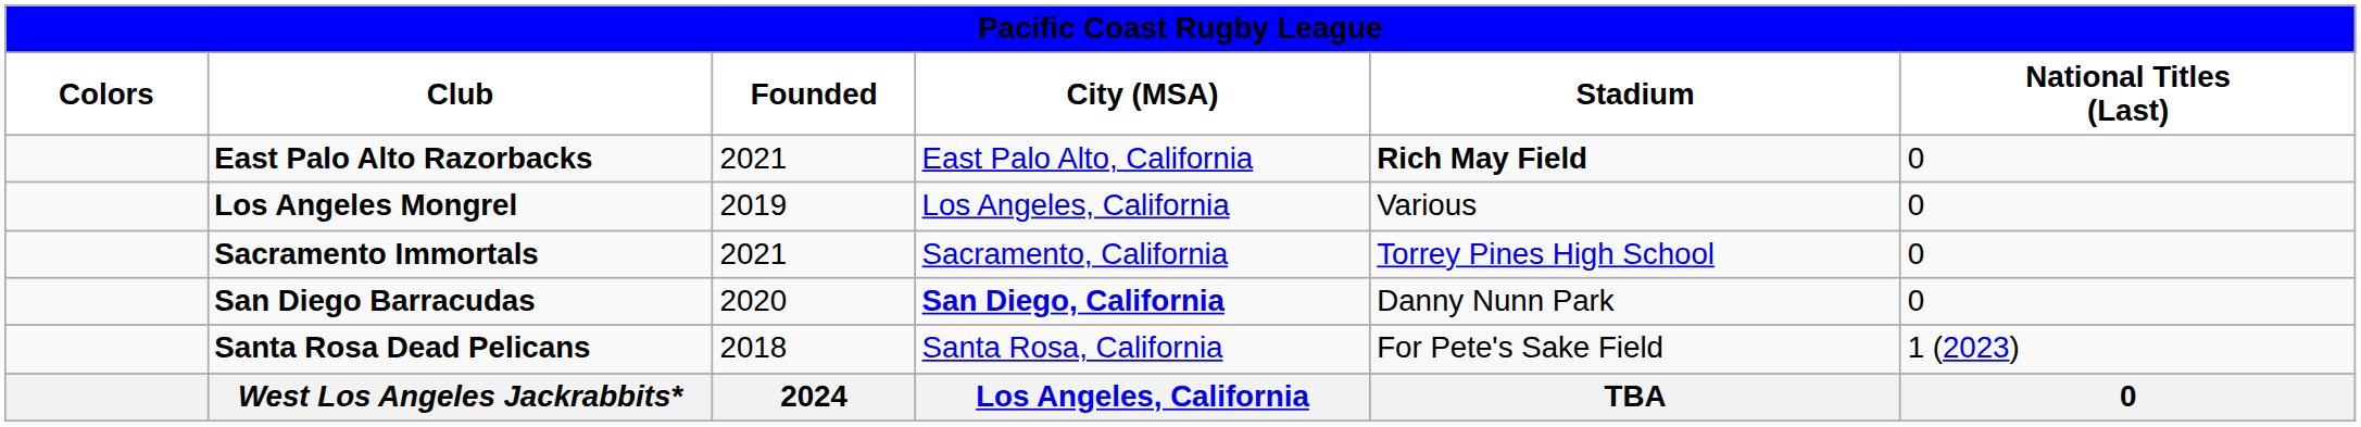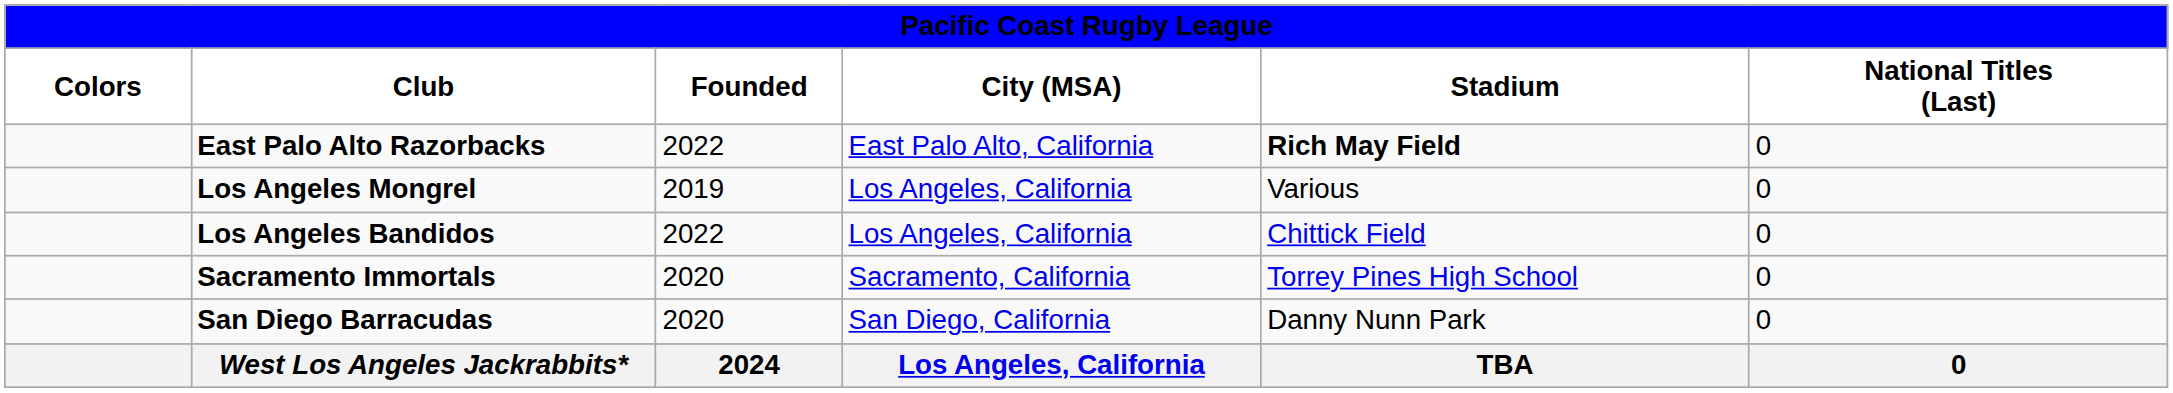 <table class="wikitable" style="width: 99%">
 <tr>
 <td colspan="6" align="center" bgcolor="blue"><strong><span>Pacific Coast Rugby League</span></strong></td>
 </tr>
 <tr>
 <th style="background:white; width:8%">Colors</th>
 <th style="background:white; width:20%">Club</th>
 <th style="background:white; width:8%">Founded</th>
 <th style="background:white; width:18%">City (MSA)</th>
 <th style="background:white; width:21% ">Stadium</th>
 <th style="background:white; width:18% ">National Titles<br>(Last)</th>
 </tr>
 <tr>
 <td></td>
 <td><strong>East Palo Alto Razorbacks</strong></td>
-<td>2021</td>
+<td>2022</td>
 <td><a href='#'>East Palo Alto, California</a></td>
 <td><strong>Rich May Field</strong></td>
 <td>0</td>
 </tr>
 <tr>
 <td></td>
 <td><strong>Los Angeles Mongrel</strong></td>
 <td>2019</td>
 <td><a href='#'>Los Angeles, California</a></td>
 <td>Various</td>
 <td>0</td>
 </tr>
 <tr>
 <td></td>
+<td><strong>Los Angeles Bandidos</strong></td>
+<td>2022</td>
+<td><a href='#'>Los Angeles, California</a></td>
+<td><a href='#'>Chittick Field</a></td>
+<td>0</td>
+</tr>
+<tr>
+<td></td>
 <td><strong>Sacramento Immortals</strong></td>
-<td>2021</td>
+<td>2020</td>
 <td><a href='#'>Sacramento, California</a></td>
 <td><a href='#'>Torrey Pines High School</a></td>
 <td>0</td>
 </tr>
 <tr>
 <td></td>
 <td><strong>San Diego Barracudas</strong></td>
 <td>2020</td>
-<td><strong><a href='#'>San Diego, California</a></strong></td>
+<td><a href='#'>San Diego, California</a></td>
 <td>Danny Nunn Park</td>
 <td>0</td>
-</tr>
-<tr>
-<td></td>
-<td><strong>Santa Rosa Dead Pelicans</strong></td>
-<td>2018</td>
-<td><a href='#'>Santa Rosa, California</a></td>
-<td>For Pete's Sake Field</td>
-<td>1 (<a href='#'>2023</a>)</td>
 </tr>
 <tr>
 <th></th>
 <th><strong><em>West Los Angeles Jackrabbits*</em></strong></th>
 <th>2024</th>
 <th><a href='#'>Los Angeles, California</a></th>
 <th>TBA</th>
 <th>0</th>
 </tr>
 </table>
